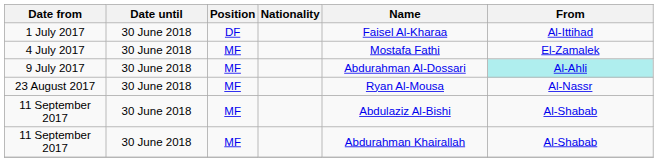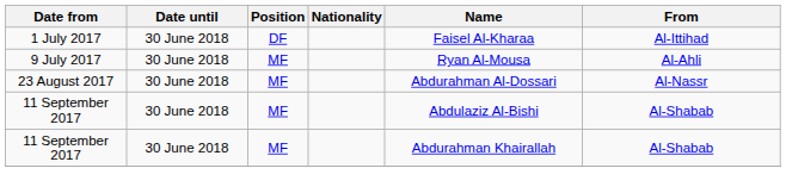 <table class="wikitable" style="text-align:center; font-size:90%; ">
 <tr>
 <th style="background:f9db0a; color:black; width:120px;">Date from</th>
 <th style="background:f9db0a; color:black; width:120px;">Date until</th>
 <th style="background:f9db0a; color:black; width:55px;">Position</th>
 <th style="background:f9db0a; color:black; width:55px;">Nationality</th>
 <th style="background:f9db0a; color:black; width:200px;">Name</th>
 <th style="background:f9db0a; color:black; width:200px;">From</th>
 </tr>
 <tr>
 <td>1 July 2017</td>
 <td>30 June 2018</td>
 <td><a href='#'>DF</a></td>
 <td></td>
 <td><a href='#'>Faisel Al-Kharaa</a></td>
 <td> <a href='#'>Al-Ittihad</a></td>
 </tr>
 <tr>
-<td>4 July 2017</td>
-<td>30 June 2018</td>
-<td><a href='#'>MF</a></td>
-<td></td>
-<td><a href='#'>Mostafa Fathi</a></td>
-<td> <a href='#'>El-Zamalek</a></td>
-</tr>
-<tr>
 <td>9 July 2017</td>
 <td>30 June 2018</td>
 <td><a href='#'>MF</a></td>
 <td></td>
-<td><a href='#'>Abdurahman Al-Dossari</a></td>
-<td style="background: paleturquoise;"> <a href='#'>Al-Ahli</a></td>
+<td><a href='#'>Ryan Al-Mousa</a></td>
+<td> <a href='#'>Al-Ahli</a></td>
 </tr>
 <tr>
 <td>23 August 2017</td>
 <td>30 June 2018</td>
 <td><a href='#'>MF</a></td>
 <td></td>
-<td><a href='#'>Ryan Al-Mousa</a></td>
+<td><a href='#'>Abdurahman Al-Dossari</a></td>
 <td> <a href='#'>Al-Nassr</a></td>
 </tr>
 <tr>
 <td>11 September 2017</td>
 <td>30 June 2018</td>
 <td><a href='#'>MF</a></td>
 <td></td>
 <td><a href='#'>Abdulaziz Al-Bishi</a></td>
 <td> <a href='#'>Al-Shabab</a></td>
 </tr>
 <tr>
 <td>11 September 2017</td>
 <td>30 June 2018</td>
 <td><a href='#'>MF</a></td>
 <td></td>
 <td><a href='#'>Abdurahman Khairallah</a></td>
 <td> <a href='#'>Al-Shabab</a></td>
 </tr>
 <tr>
 </tr>
 </table>
